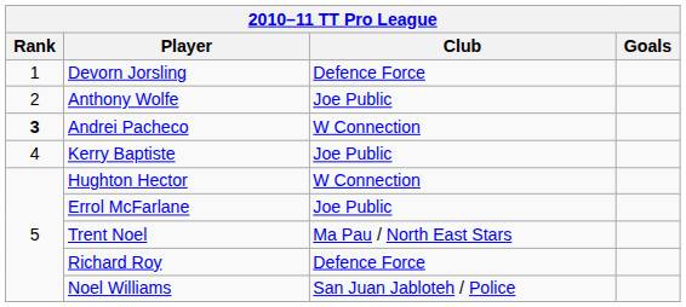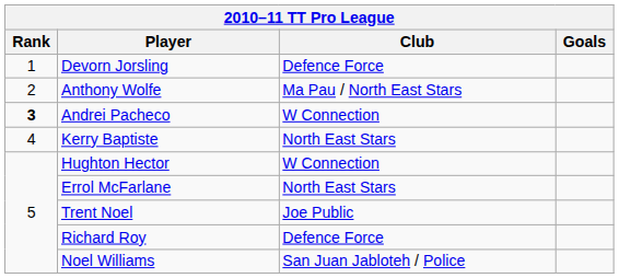 <table class="collapsible wikitable collapsed" width=45%; style="font-size:90%;">
 <tr>
 <th colspan="4"><a href='#'>2010–11 TT Pro League</a></th>
 </tr>
 <tr>
 <th width=1%>Rank</th>
 <th width=16%>Player</th>
 <th width=20%>Club</th>
 <th width=1%>Goals</th>
 </tr>
 <tr>
 <td rowspan=1 align=center>1</td>
 <td> <a href='#'>Devorn Jorsling</a></td>
 <td><a href='#'>Defence Force</a></td>
 <td></td>
 </tr>
 <tr>
 <td rowspan=1 align=center>2</td>
 <td> <a href='#'>Anthony Wolfe</a></td>
-<td><a href='#'>Joe Public</a></td>
+<td><a href='#'>Ma Pau</a> / <a href='#'>North East Stars</a></td>
 <td></td>
 </tr>
 <tr>
 <td rowspan=1 align=center><strong>3</strong></td>
 <td> <a href='#'>Andrei Pacheco</a></td>
 <td><a href='#'>W Connection</a></td>
 <td></td>
 </tr>
 <tr>
 <td rowspan=1 align=center>4</td>
 <td> <a href='#'>Kerry Baptiste</a></td>
-<td><a href='#'>Joe Public</a></td>
+<td><a href='#'>North East Stars</a></td>
 <td></td>
 </tr>
 <tr>
 <td rowspan=5 align=center>5</td>
 <td> <a href='#'>Hughton Hector</a></td>
 <td><a href='#'>W Connection</a></td>
 <td></td>
 </tr>
 <tr>
 <td> <a href='#'>Errol McFarlane</a></td>
-<td><a href='#'>Joe Public</a></td>
+<td><a href='#'>North East Stars</a></td>
 <td></td>
 </tr>
 <tr>
 <td> <a href='#'>Trent Noel</a></td>
-<td><a href='#'>Ma Pau</a> / <a href='#'>North East Stars</a></td>
+<td><a href='#'>Joe Public</a></td>
 <td></td>
 </tr>
 <tr>
 <td> <a href='#'>Richard Roy</a></td>
 <td><a href='#'>Defence Force</a></td>
 <td></td>
 </tr>
 <tr>
 <td> <a href='#'>Noel Williams</a></td>
 <td><a href='#'>San Juan Jabloteh</a> / <a href='#'>Police</a></td>
 <td></td>
 </tr>
 </table>
